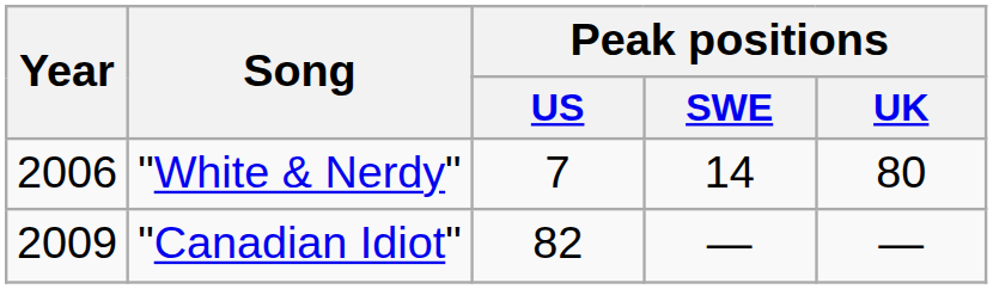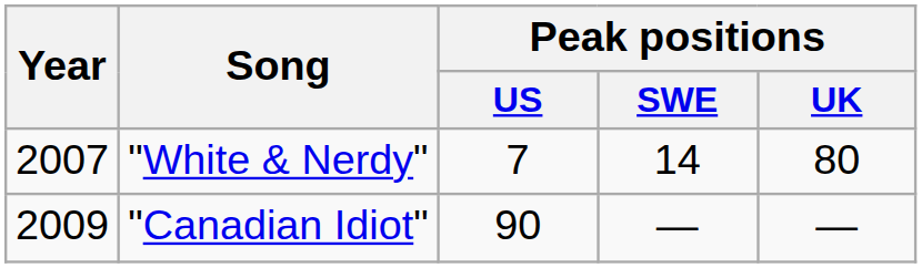 <table class="wikitable">
 <tr>
 <th rowspan="2">Year</th>
 <th rowspan="2">Song</th>
 <th colspan="3">Peak positions</th>
 </tr>
 <tr style="font-size:85%;">
 <th style="width:4em"><a href='#'>US</a><br></th>
 <th style="width:4em"><a href='#'>SWE</a><br></th>
 <th style="width:4em"><a href='#'>UK</a><br></th>
 </tr>
 <tr>
-<td>2006</td>
+<td>2007</td>
 <td>"<a href='#'>White & Nerdy</a>"</td>
 <td style="text-align:center;">7</td>
 <td style="text-align:center;">14</td>
 <td style="text-align:center;">80</td>
 </tr>
 <tr>
 <td>2009</td>
 <td>"<a href='#'>Canadian Idiot</a>"</td>
-<td style="text-align:center;">82</td>
+<td style="text-align:center;">90</td>
 <td style="text-align:center;">—</td>
 <td style="text-align:center;">—</td>
 </tr>
 </table>
